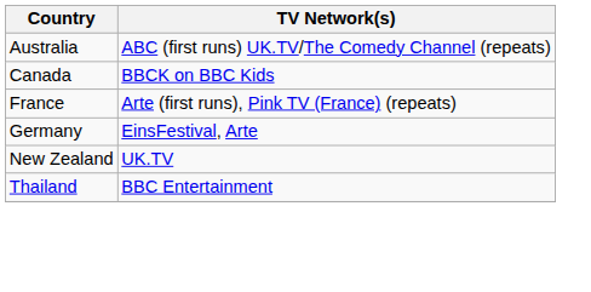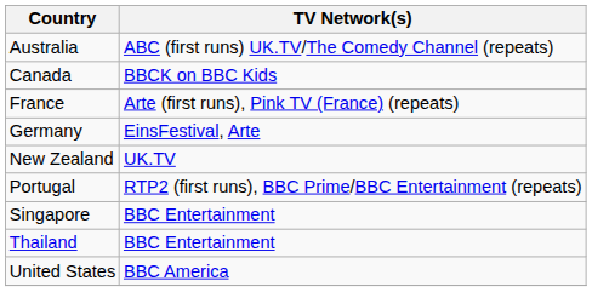 <table class="wikitable">
 <tr>
 <th>Country</th>
 <th>TV Network(s)</th>
 </tr>
 <tr>
 <td> Australia</td>
 <td><a href='#'>ABC</a> (first runs) <a href='#'>UK.TV</a>/<a href='#'>The Comedy Channel</a> (repeats)</td>
 </tr>
 <tr>
 <td> Canada</td>
 <td><a href='#'>BBCK on BBC Kids</a></td>
 </tr>
 <tr>
 <td> France</td>
 <td><a href='#'>Arte</a> (first runs), <a href='#'>Pink TV (France)</a> (repeats)</td>
 </tr>
 <tr>
 <td> Germany</td>
 <td><a href='#'>EinsFestival</a>, <a href='#'>Arte</a></td>
 </tr>
 <tr>
 <td> New Zealand</td>
 <td><a href='#'>UK.TV</a></td>
 </tr>
 <tr>
+<td> Portugal</td>
+<td><a href='#'>RTP2</a> (first runs), <a href='#'>BBC Prime</a>/<a href='#'>BBC Entertainment</a> (repeats)</td>
+</tr>
+<tr>
+<td> Singapore</td>
+<td><a href='#'>BBC Entertainment</a></td>
+</tr>
+<tr>
 <td> <a href='#'>Thailand</a></td>
 <td><a href='#'>BBC Entertainment</a></td>
 </tr>
 <tr>
+<td> United States</td>
+<td><a href='#'>BBC America</a></td>
+</tr>
+<tr>
 </tr>
 </table>
